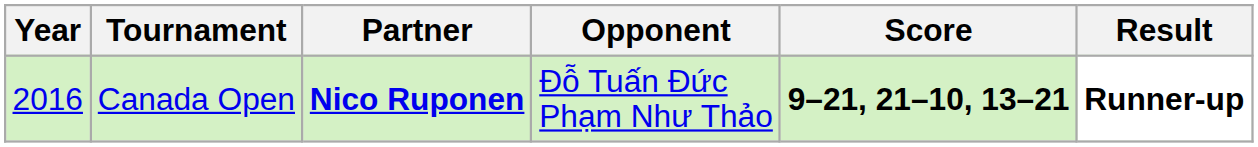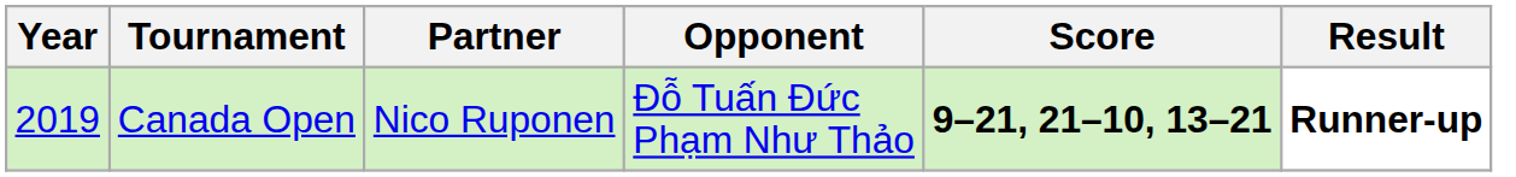 <table class="sortable wikitable" style="font-size: 90%;">
 <tr>
 <th>Year</th>
 <th>Tournament</th>
 <th>Partner</th>
 <th>Opponent</th>
 <th>Score</th>
 <th>Result</th>
 </tr>
 <tr style="background:#D4F1C5">
-<td align="center"><a href='#'>2016</a></td>
+<td align="center"><a href='#'>2019</a></td>
 <td align="left"><a href='#'>Canada Open</a></td>
-<td align="left"><strong> <a href='#'>Nico Ruponen</a></strong></td>
+<td align="left"> <a href='#'>Nico Ruponen</a></td>
 <td align="left"> <a href='#'>Đỗ Tuấn Đức</a><br> <a href='#'>Phạm Như Thảo</a></td>
 <td align="left"><strong>9–21, 21–10, 13–21</strong></td>
 <td style="text-align:left; background:white"> <strong>Runner-up</strong></td>
 </tr>
 </table>
